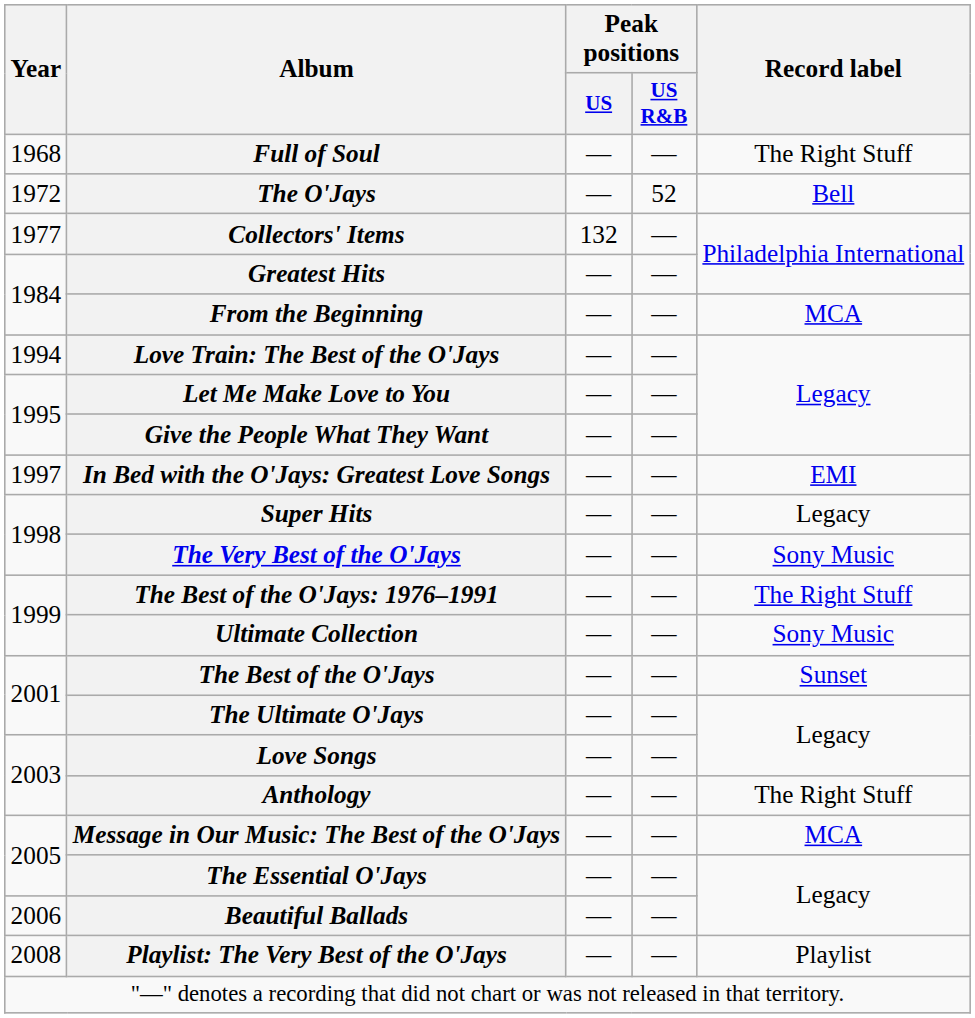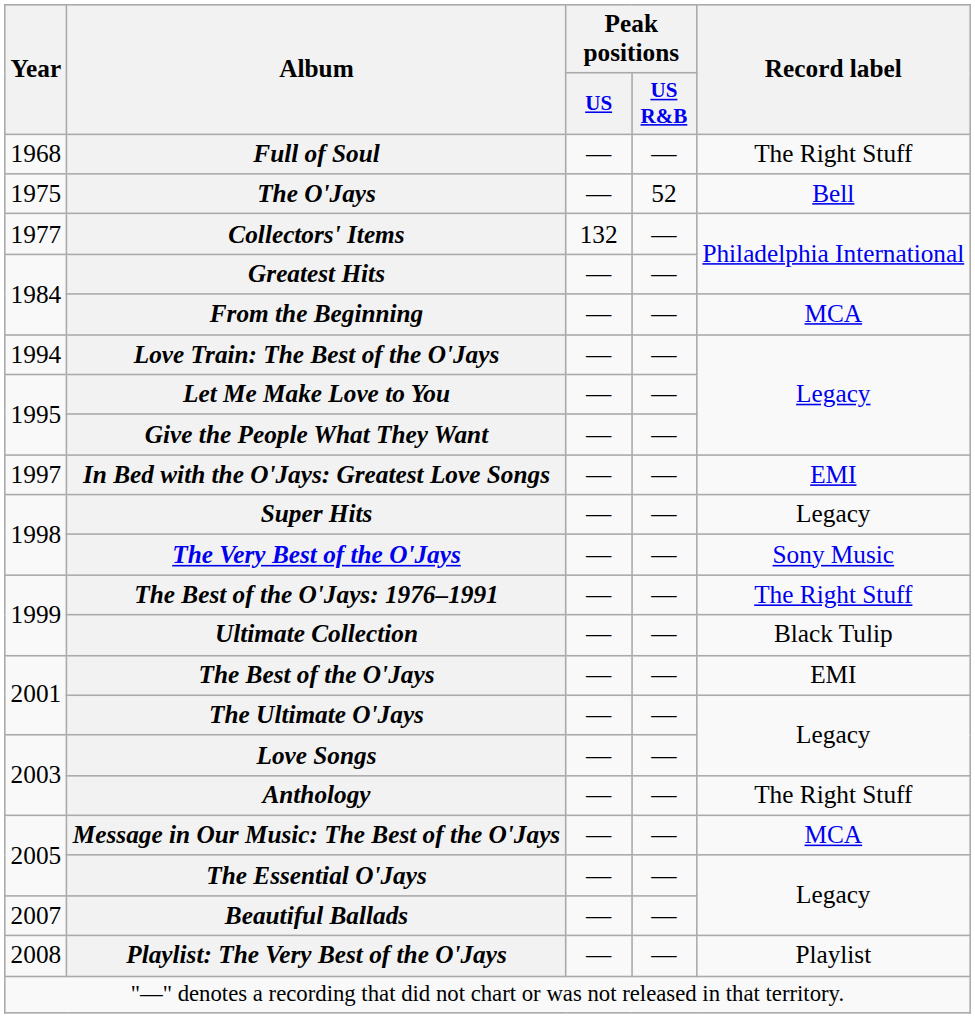 <table class="wikitable plainrowheaders" style="text-align:center;">
 <tr>
 <th rowspan="2">Year</th>
 <th rowspan="2">Album</th>
 <th colspan="2">Peak positions</th>
 <th rowspan="2">Record label</th>
 </tr>
 <tr style="font-size:smaller;">
 <th width="35"><a href='#'>US</a><br></th>
 <th width="35"><a href='#'>US<br>R&B</a><br></th>
 </tr>
 <tr>
 <td>1968</td>
 <th scope="row"><em>Full of Soul</em></th>
 <td>—</td>
 <td>—</td>
 <td>The Right Stuff</td>
 </tr>
 <tr>
-<td>1972</td>
+<td>1975</td>
 <th scope="row"><em>The O'Jays</em></th>
 <td>—</td>
 <td>52</td>
 <td><a href='#'>Bell</a></td>
 </tr>
 <tr>
 <td>1977</td>
 <th scope="row"><em>Collectors' Items</em></th>
 <td>132</td>
 <td>—</td>
 <td rowspan="2"><a href='#'>Philadelphia International</a></td>
 </tr>
 <tr>
 <td rowspan="2">1984</td>
 <th scope="row"><em>Greatest Hits</em></th>
 <td>—</td>
 <td>—</td>
 </tr>
 <tr>
 <th scope="row"><em>From the Beginning</em></th>
 <td>—</td>
 <td>—</td>
 <td><a href='#'>MCA</a></td>
 </tr>
 <tr>
 <td>1994</td>
 <th scope="row"><em>Love Train: The Best of the O'Jays</em></th>
 <td>—</td>
 <td>—</td>
 <td rowspan="3"><a href='#'>Legacy</a></td>
 </tr>
 <tr>
 <td rowspan="2">1995</td>
 <th scope="row"><em>Let Me Make Love to You</em></th>
 <td>—</td>
 <td>—</td>
 </tr>
 <tr>
 <th scope="row"><em>Give the People What They Want</em></th>
 <td>—</td>
 <td>—</td>
 </tr>
 <tr>
 <td>1997</td>
 <th scope="row"><em>In Bed with the O'Jays: Greatest Love Songs</em></th>
 <td>—</td>
 <td>—</td>
 <td><a href='#'>EMI</a></td>
 </tr>
 <tr>
 <td rowspan="2">1998</td>
 <th scope="row"><em>Super Hits</em></th>
 <td>—</td>
 <td>—</td>
 <td>Legacy</td>
 </tr>
 <tr>
 <th scope="row"><em><a href='#'>The Very Best of the O'Jays</a></em></th>
 <td>—</td>
 <td>—</td>
 <td><a href='#'>Sony Music</a></td>
 </tr>
 <tr>
 <td rowspan="2">1999</td>
 <th scope="row"><em>The Best of the O'Jays: 1976–1991</em></th>
 <td>—</td>
 <td>—</td>
 <td><a href='#'>The Right Stuff</a></td>
 </tr>
 <tr>
 <th scope="row"><em>Ultimate Collection</em></th>
 <td>—</td>
 <td>—</td>
-<td><a href='#'>Sony Music</a></td>
+<td>Black Tulip</td>
 </tr>
 <tr>
 <td rowspan="2">2001</td>
 <th scope="row"><em>The Best of the O'Jays</em></th>
 <td>—</td>
 <td>—</td>
-<td><a href='#'>Sunset</a></td>
+<td>EMI</td>
 </tr>
 <tr>
 <th scope="row"><em>The Ultimate O'Jays</em></th>
 <td>—</td>
 <td>—</td>
 <td rowspan="2">Legacy</td>
 </tr>
 <tr>
 <td rowspan="2">2003</td>
 <th scope="row"><em>Love Songs</em></th>
 <td>—</td>
 <td>—</td>
 </tr>
 <tr>
 <th scope="row"><em>Anthology</em></th>
 <td>—</td>
 <td>—</td>
 <td>The Right Stuff</td>
 </tr>
 <tr>
 <td rowspan="2">2005</td>
 <th scope="row"><em>Message in Our Music: The Best of the O'Jays</em></th>
 <td>—</td>
 <td>—</td>
 <td><a href='#'>MCA</a></td>
 </tr>
 <tr>
 <th scope="row"><em>The Essential O'Jays</em></th>
 <td>—</td>
 <td>—</td>
 <td rowspan="2">Legacy</td>
 </tr>
 <tr>
-<td>2006</td>
+<td>2007</td>
 <th scope="row"><em>Beautiful Ballads</em></th>
 <td>—</td>
 <td>—</td>
 </tr>
 <tr>
 <td>2008</td>
 <th scope="row"><em>Playlist: The Very Best of the O'Jays</em></th>
 <td>—</td>
 <td>—</td>
 <td>Playlist</td>
 </tr>
 <tr>
 <td colspan="15" style="font-size:90%">"—" denotes a recording that did not chart or was not released in that territory.</td>
 </tr>
 </table>
